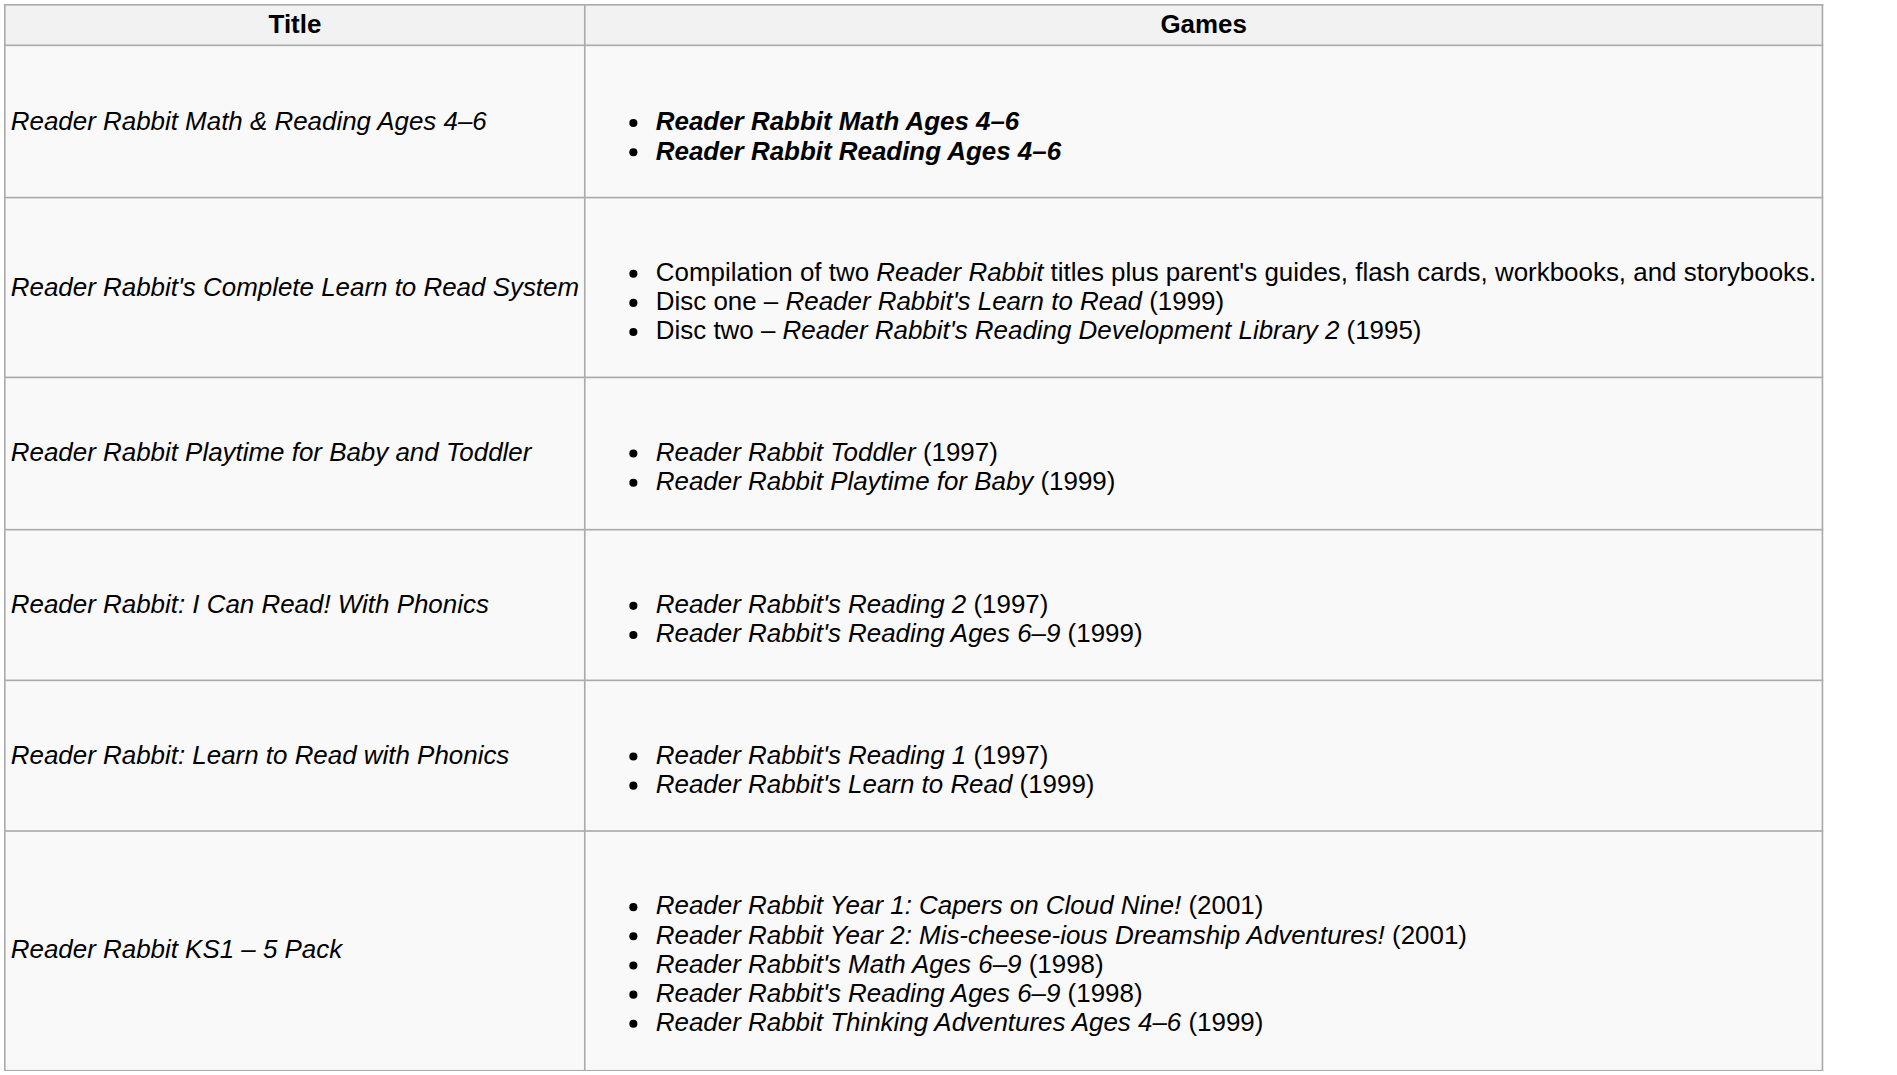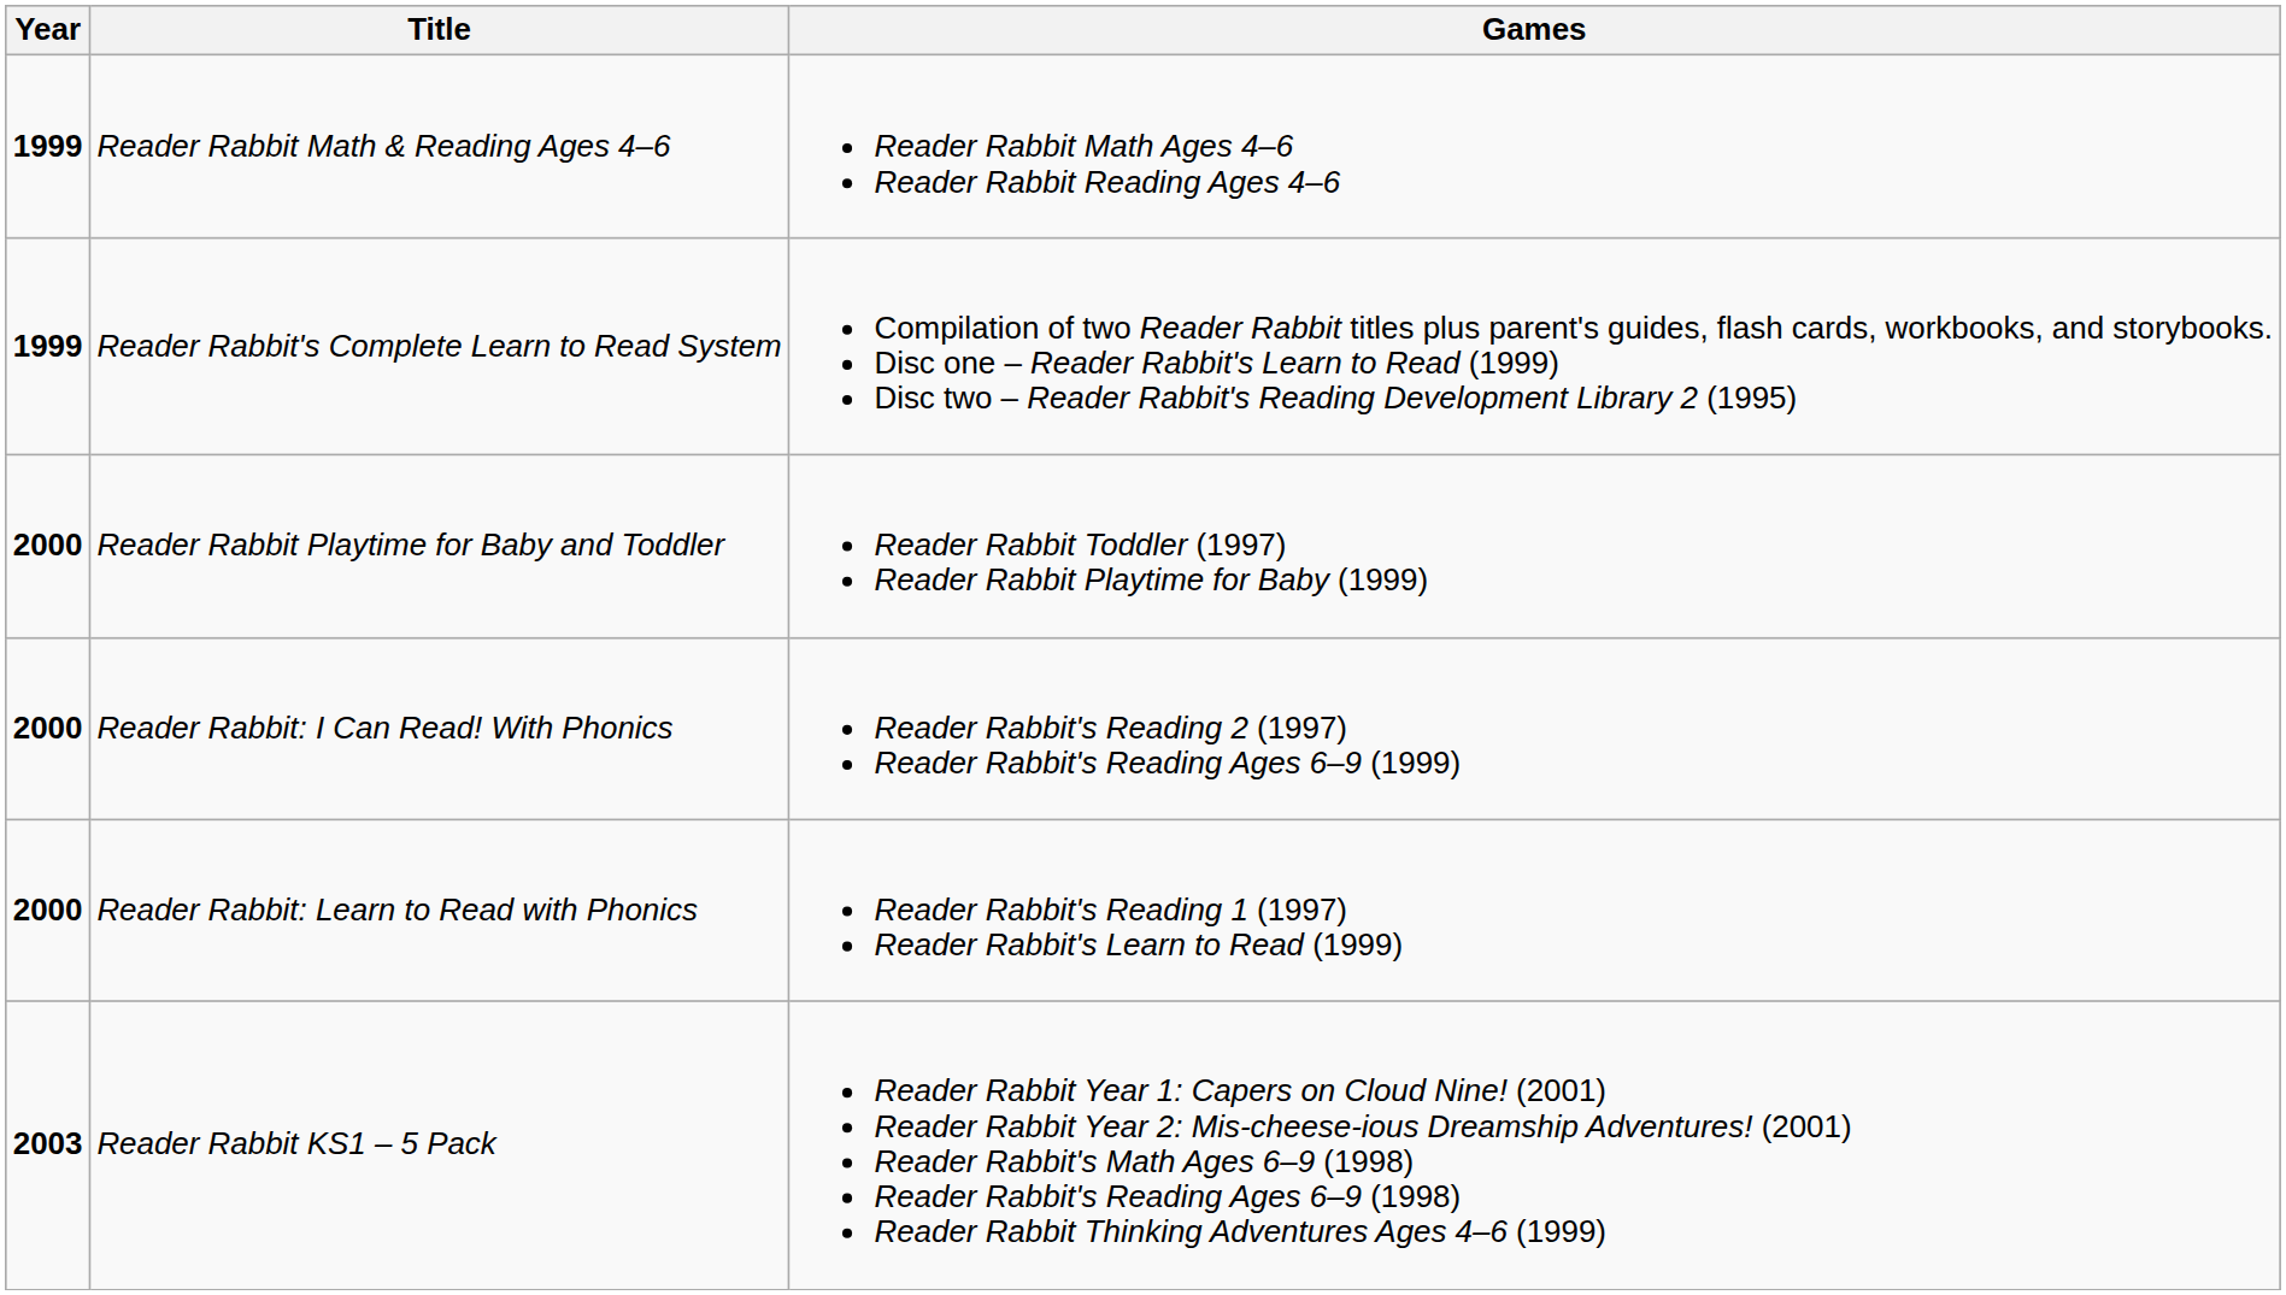 <table class="wikitable">
 <tr>
+<th>Year</th>
 <th>Title</th>
 <th>Games</th>
 </tr>
 <tr>
+<td><strong>1999</strong></td>
 <td><em>Reader Rabbit Math & Reading Ages 4–6</em></td>
-<td><strong><br><ul><li><em>Reader Rabbit Math Ages 4–6</em></li><li><em>Reader Rabbit Reading Ages 4–6</em></li></ul></strong></td>
+<td><br><ul><li><em>Reader Rabbit Math Ages 4–6</em></li><li><em>Reader Rabbit Reading Ages 4–6</em></li></ul></td>
 </tr>
 <tr>
+<td><strong>1999</strong></td>
 <td><em>Reader Rabbit's Complete Learn to Read System</em></td>
 <td><br><ul><li>Compilation of two <em>Reader Rabbit</em> titles plus parent's guides, flash cards, workbooks, and storybooks.</li><li>Disc one – <em>Reader Rabbit's Learn to Read</em> (1999)</li><li>Disc two – <em>Reader Rabbit's Reading Development Library 2</em> (1995)</li></ul></td>
 </tr>
 <tr>
+<td><strong>2000</strong></td>
 <td><em>Reader Rabbit Playtime for Baby and Toddler</em></td>
 <td><br><ul><li><em>Reader Rabbit Toddler</em> (1997)</li><li><em>Reader Rabbit Playtime for Baby</em> (1999)</li></ul></td>
 </tr>
 <tr>
+<td><strong>2000</strong></td>
 <td><em>Reader Rabbit: I Can Read! With Phonics</em></td>
 <td><br><ul><li><em>Reader Rabbit's Reading 2</em> (1997)</li><li><em>Reader Rabbit's Reading Ages 6–9</em> (1999)</li></ul></td>
 </tr>
 <tr>
+<td><strong>2000</strong></td>
 <td><em>Reader Rabbit: Learn to Read with Phonics</em></td>
 <td><br><ul><li><em>Reader Rabbit's Reading 1</em> (1997)</li><li><em>Reader Rabbit's Learn to Read</em> (1999)</li></ul></td>
 </tr>
 <tr>
+<td><strong>2003</strong></td>
 <td><em>Reader Rabbit KS1 – 5 Pack</em></td>
 <td><br><ul><li><em>Reader Rabbit Year 1: Capers on Cloud Nine!</em> (2001)</li><li><em>Reader Rabbit Year 2: Mis-cheese-ious Dreamship Adventures!</em> (2001)</li><li><em>Reader Rabbit's Math Ages 6–9</em> (1998)</li><li><em>Reader Rabbit's Reading Ages 6–9</em> (1998)</li><li><em>Reader Rabbit Thinking Adventures Ages 4–6</em> (1999)</li></ul></td>
 </tr>
 </table>
